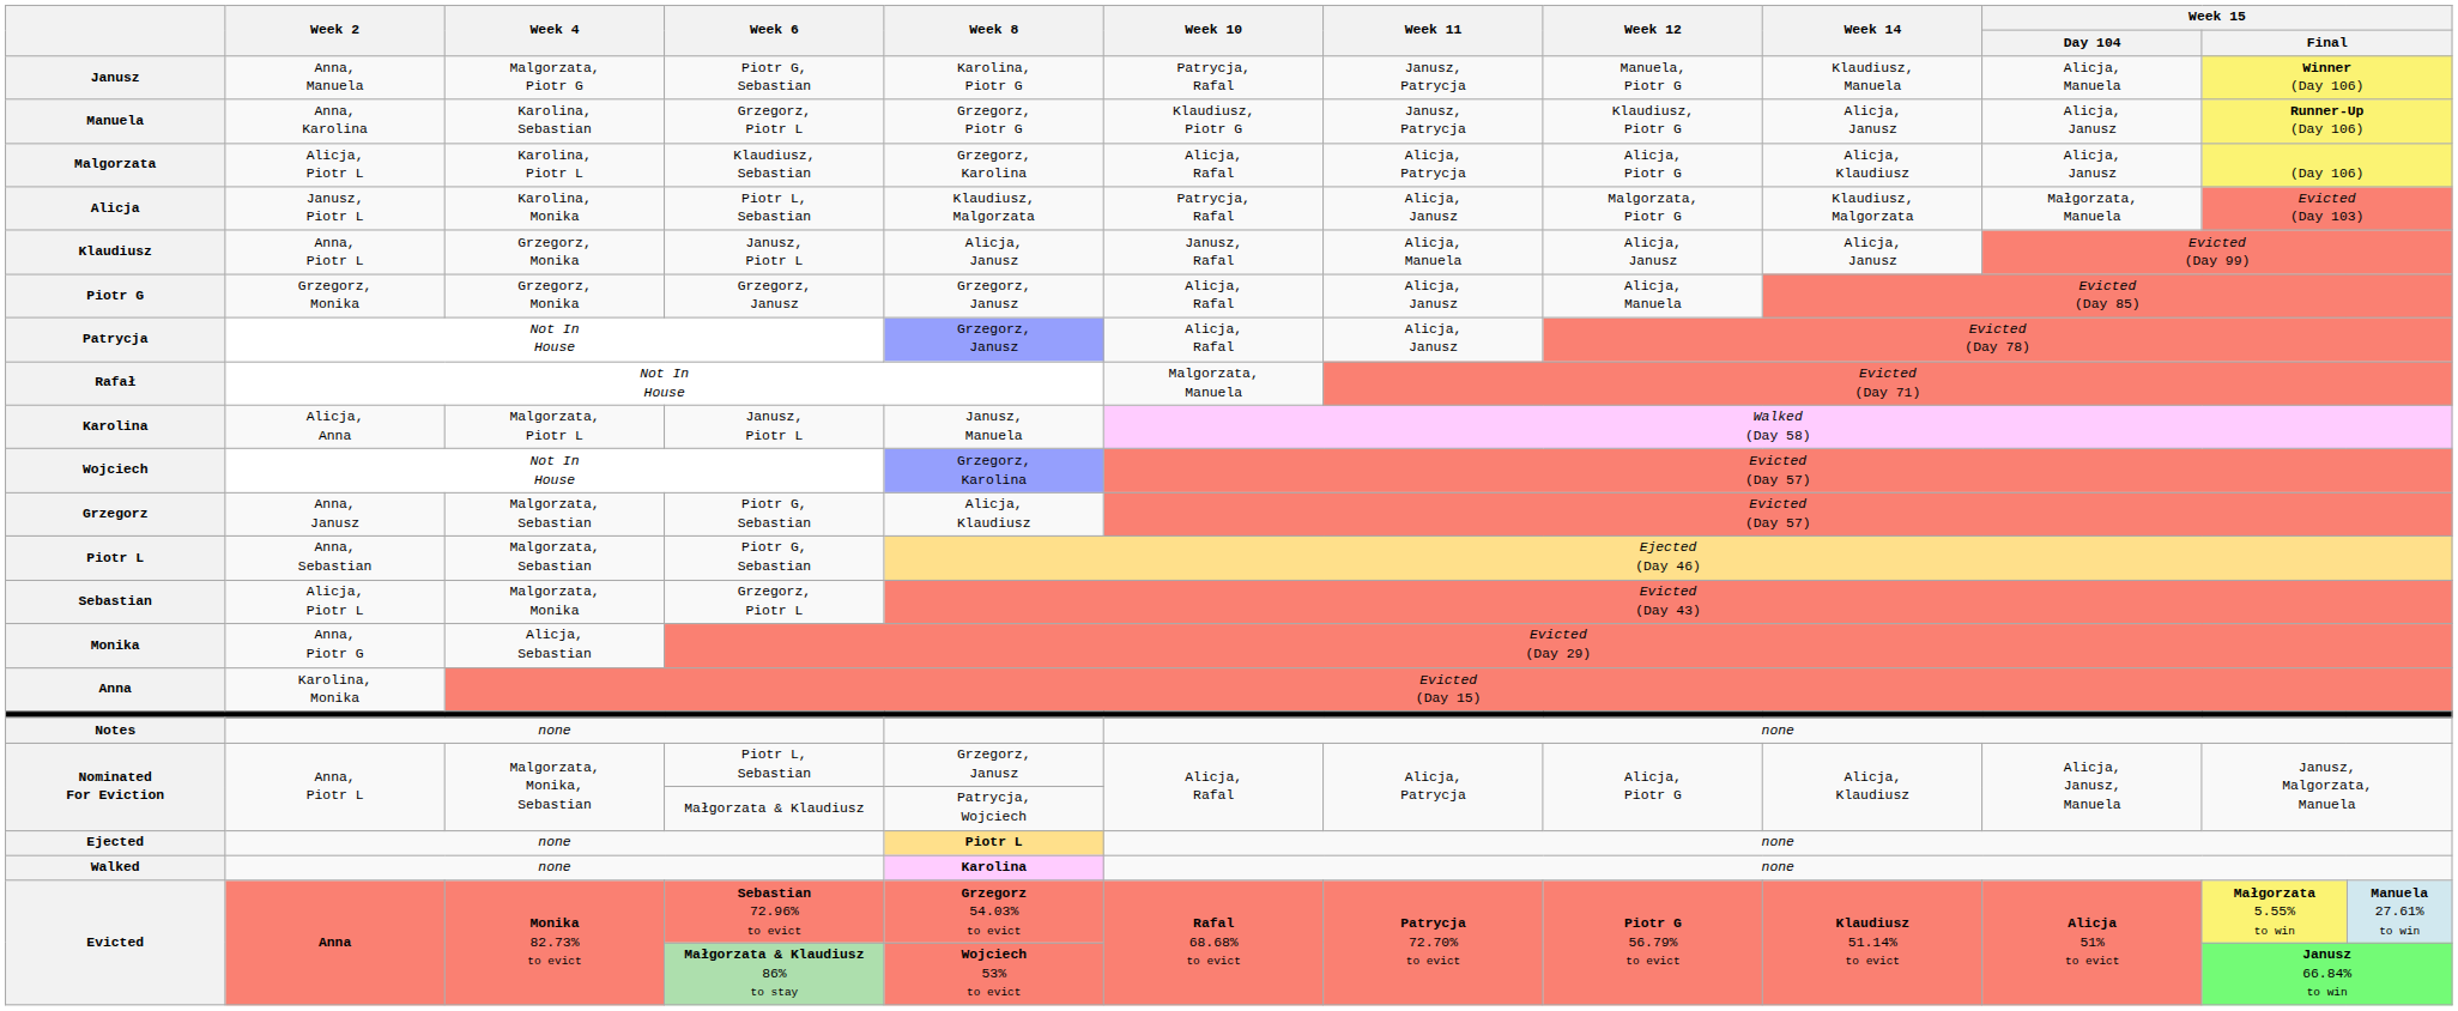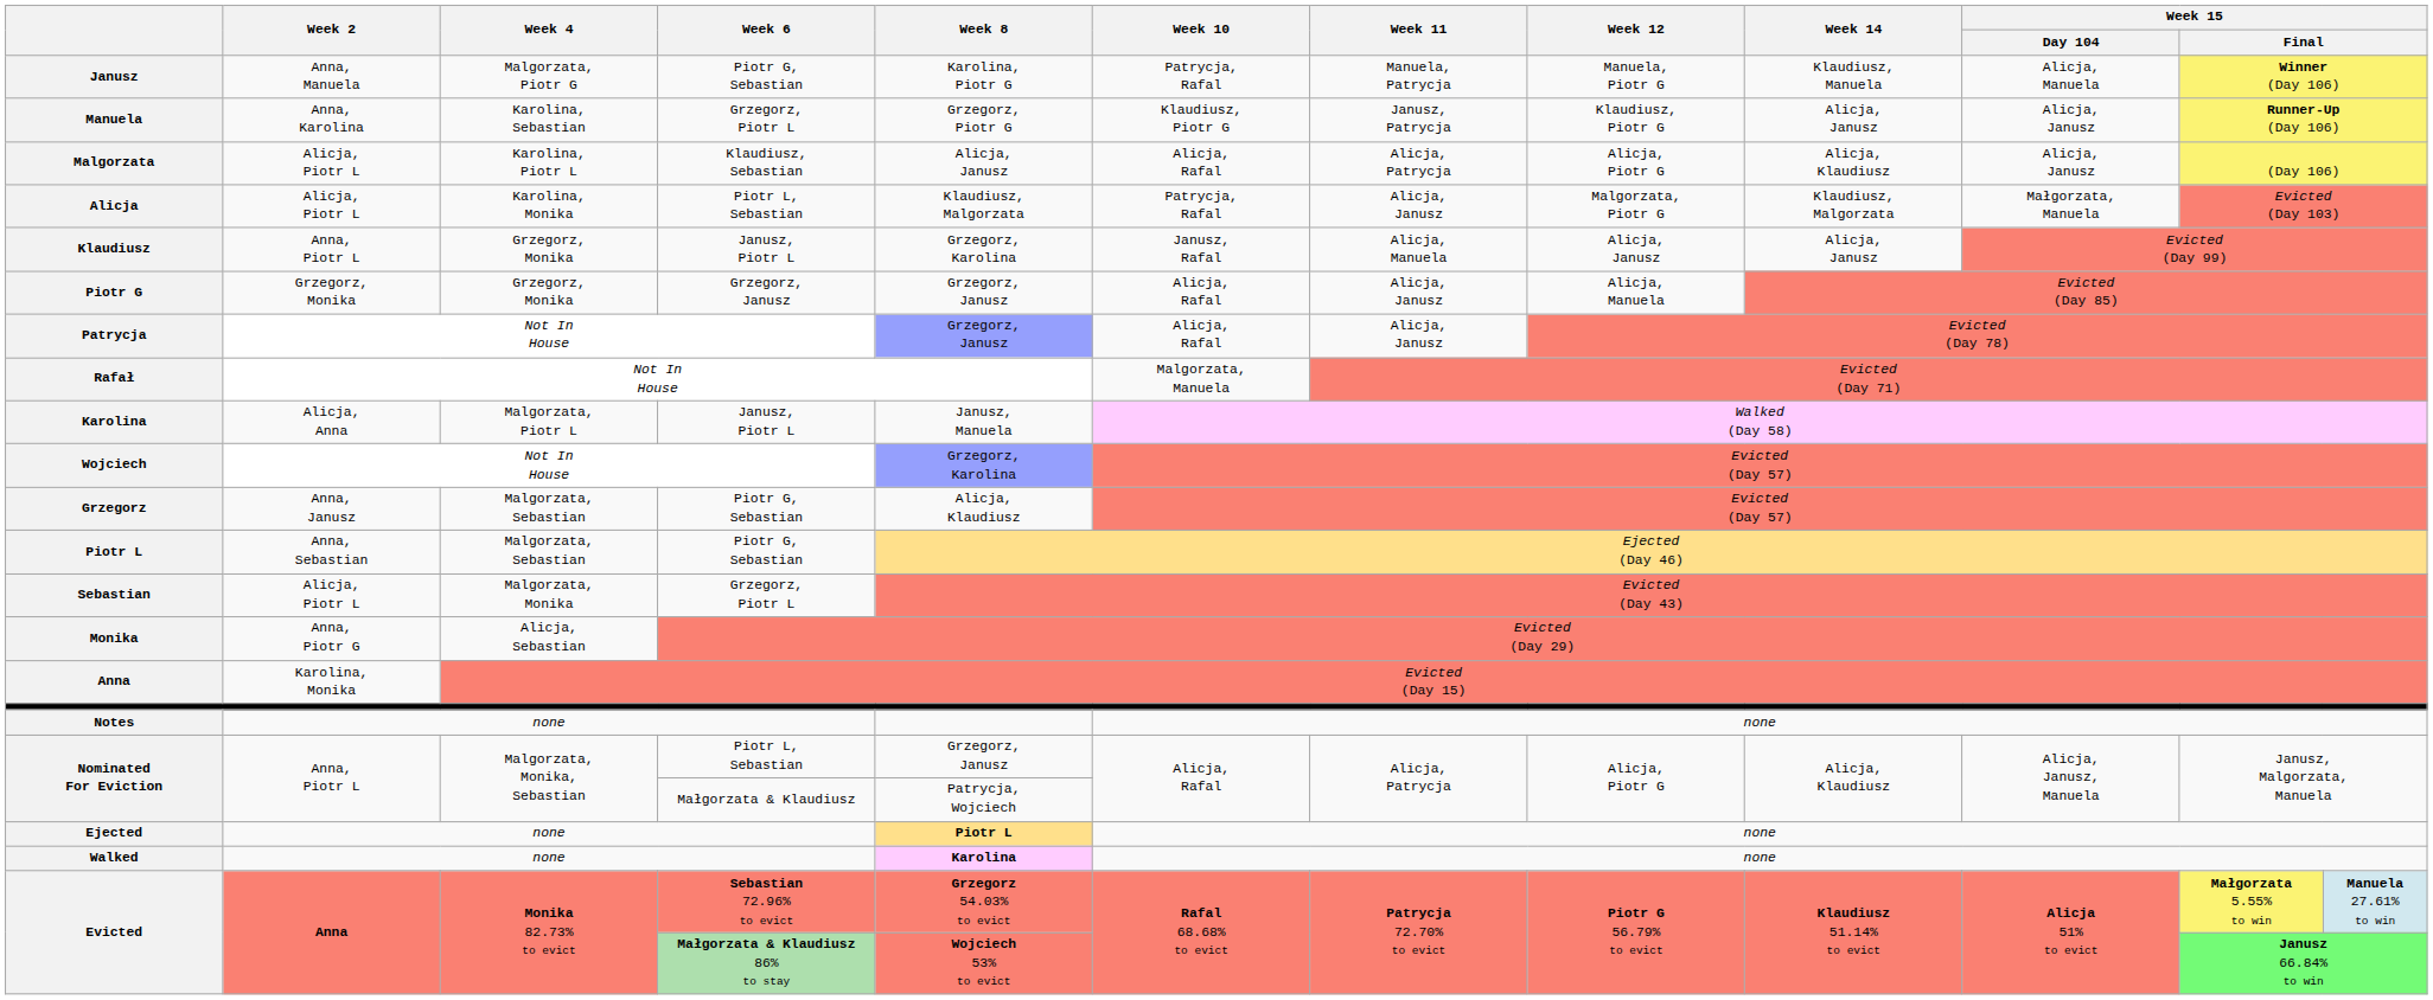 <table class="wikitable" style="text-align:center; width:100%; font-size:85%; line-height:15px;">
 <tr>
 <th rowspan=2 style="width:5%;"></th>
 <th rowspan=2 style="width:5%;">Week 2</th>
 <th rowspan=2 style="width:5%;">Week 4</th>
 <th rowspan=2 style="width:5%;">Week 6</th>
 <th rowspan=2 style="width:5%;">Week 8</th>
 <th rowspan=2 style="width:5%;">Week 10</th>
 <th rowspan=2 style="width:5%;">Week 11</th>
 <th rowspan=2 style="width:5%;">Week 12</th>
 <th rowspan=2 style="width:5%;">Week 14</th>
 <th colspan=3 style="width:10%;">Week 15</th>
 </tr>
 <tr>
 <th style="width:5%;">Day 104</th>
 <th colspan=2 style="width:5%;">Final</th>
 </tr>
 <tr>
 <th>Janusz</th>
 <td>Anna,<br>Manuela</td>
 <td>Malgorzata,<br>Piotr G</td>
 <td>Piotr G,<br>Sebastian</td>
 <td>Karolina,<br>Piotr G</td>
 <td>Patrycja,<br>Rafal</td>
-<td>Janusz,<br>Patrycja</td>
+<td>Manuela,<br>Patrycja</td>
 <td>Manuela,<br>Piotr G</td>
 <td>Klaudiusz,<br>Manuela</td>
 <td>Alicja,<br>Manuela</td>
 <td colspan=2 style="background:#FBF373;"><strong>Winner</strong><br>(Day 106)</td>
 </tr>
 <tr>
 <th>Manuela</th>
 <td>Anna,<br>Karolina</td>
 <td>Karolina,<br>Sebastian</td>
 <td>Grzegorz,<br>Piotr L</td>
 <td>Grzegorz,<br>Piotr G</td>
 <td>Klaudiusz,<br>Piotr G</td>
 <td>Janusz,<br>Patrycja</td>
 <td>Klaudiusz,<br>Piotr G</td>
 <td>Alicja,<br>Janusz</td>
 <td>Alicja,<br>Janusz</td>
 <td colspan=2 style="background:#FBF373;"><strong>Runner-Up</strong><br>(Day 106)</td>
 </tr>
 <tr>
 <th>Malgorzata</th>
 <td>Alicja,<br>Piotr L</td>
 <td>Karolina,<br>Piotr L</td>
 <td>Klaudiusz,<br>Sebastian</td>
-<td>Grzegorz,<br>Karolina</td>
+<td>Alicja,<br>Janusz</td>
 <td>Alicja,<br>Rafal</td>
 <td>Alicja,<br>Patrycja</td>
 <td>Alicja,<br>Piotr G</td>
 <td>Alicja,<br>Klaudiusz</td>
 <td>Alicja,<br>Janusz</td>
 <td colspan=2 style="background:#FBF373;"><br>(Day 106)</td>
 </tr>
 <tr>
 <th>Alicja</th>
-<td>Janusz,<br>Piotr L</td>
+<td>Alicja,<br>Piotr L</td>
 <td>Karolina,<br>Monika</td>
 <td>Piotr L,<br>Sebastian</td>
 <td>Klaudiusz,<br>Malgorzata</td>
 <td>Patrycja,<br>Rafal</td>
 <td>Alicja,<br>Janusz</td>
 <td>Malgorzata,<br>Piotr G</td>
 <td>Klaudiusz,<br>Malgorzata</td>
 <td>Małgorzata,<br>Manuela</td>
 <td style="background:#FA8072" colspan=2><em>Evicted</em><br>(Day 103)</td>
 </tr>
 <tr>
 <th>Klaudiusz</th>
 <td>Anna,<br>Piotr L</td>
 <td>Grzegorz,<br>Monika</td>
 <td>Janusz,<br>Piotr L</td>
-<td>Alicja,<br>Janusz</td>
+<td>Grzegorz,<br>Karolina</td>
 <td>Janusz,<br>Rafal</td>
 <td>Alicja,<br>Manuela</td>
 <td>Alicja,<br>Janusz</td>
 <td>Alicja,<br>Janusz</td>
 <td style="background:#FA8072" colspan=3><em>Evicted</em><br>(Day 99)</td>
 </tr>
 <tr>
 <th>Piotr G</th>
 <td>Grzegorz,<br>Monika</td>
 <td>Grzegorz,<br>Monika</td>
 <td>Grzegorz,<br>Janusz</td>
 <td>Grzegorz,<br>Janusz</td>
 <td>Alicja,<br>Rafal</td>
 <td>Alicja,<br>Janusz</td>
 <td>Alicja,<br>Manuela</td>
 <td style="background:#FA8072" colspan=4><em>Evicted</em><br>(Day 85)</td>
 </tr>
 <tr>
 <th>Patrycja</th>
 <td colspan=3 style="background:white"><em>Not In<br>House</em></td>
 <td style="background:#959FFD">Grzegorz,<br>Janusz</td>
 <td>Alicja,<br>Rafal</td>
 <td>Alicja,<br>Janusz</td>
 <td style="background:#FA8072" colspan=5><em>Evicted</em><br>(Day 78)</td>
 </tr>
 <tr>
 <th>Rafał</th>
 <td colspan=4 style="background:white"><em>Not In<br>House</em></td>
 <td>Malgorzata,<br>Manuela</td>
 <td style="background:#FA8072" colspan=6><em>Evicted</em><br>(Day 71)</td>
 </tr>
 <tr>
 <th>Karolina</th>
 <td>Alicja,<br>Anna</td>
 <td>Malgorzata,<br>Piotr L</td>
 <td>Janusz,<br>Piotr L</td>
 <td>Janusz,<br>Manuela</td>
 <td style="background:#FFCCFF" colspan=7><em>Walked</em><br>(Day 58)</td>
 </tr>
 <tr>
 <th>Wojciech</th>
 <td colspan=3 style="background:white"><em>Not In<br>House</em></td>
 <td style="background:#959FFD">Grzegorz,<br>Karolina</td>
 <td style="background:#FA8072" colspan=7><em>Evicted</em><br>(Day 57)</td>
 </tr>
 <tr>
 <th>Grzegorz</th>
 <td>Anna,<br>Janusz</td>
 <td>Malgorzata,<br>Sebastian</td>
 <td>Piotr G,<br>Sebastian</td>
 <td>Alicja,<br>Klaudiusz</td>
 <td style="background:#FA8072" colspan=7><em>Evicted</em><br>(Day 57)</td>
 </tr>
 <tr>
 <th>Piotr L</th>
 <td>Anna,<br>Sebastian</td>
 <td>Malgorzata,<br>Sebastian</td>
 <td>Piotr G,<br>Sebastian</td>
 <td style="background:#FFE08B" colspan=8><em>Ejected</em><br>(Day 46)</td>
 </tr>
 <tr>
 <th>Sebastian</th>
 <td>Alicja,<br>Piotr L</td>
 <td>Malgorzata,<br>Monika</td>
 <td>Grzegorz,<br>Piotr L</td>
 <td style="background:#FA8072" colspan=8><em>Evicted</em><br>(Day 43)</td>
 </tr>
 <tr>
 <th>Monika</th>
 <td>Anna,<br>Piotr G</td>
 <td>Alicja,<br>Sebastian</td>
 <td style="background:#FA8072" colspan=9><em>Evicted</em><br>(Day 29)</td>
 </tr>
 <tr>
 <th>Anna</th>
 <td>Karolina,<br>Monika</td>
 <td style="background:#FA8072" colspan=10><em>Evicted</em><br>(Day 15)</td>
 </tr>
 <tr>
 <td style="background:#000" colspan=12></td>
 </tr>
 <tr>
 <th>Notes</th>
 <td colspan="3"><em>none</em></td>
 <td></td>
 <td colspan="7"><em>none</em></td>
 </tr>
 <tr>
 <th rowspan=2>Nominated<br>For Eviction</th>
 <td rowspan=2>Anna,<br>Piotr L</td>
 <td rowspan=2>Malgorzata,<br>Monika,<br>Sebastian</td>
 <td>Piotr L,<br>Sebastian</td>
 <td>Grzegorz,<br>Janusz</td>
 <td rowspan=2>Alicja,<br>Rafal</td>
 <td rowspan=2>Alicja,<br>Patrycja</td>
 <td rowspan=2>Alicja,<br>Piotr G</td>
 <td rowspan=2>Alicja,<br>Klaudiusz</td>
 <td rowspan=2>Alicja,<br>Janusz,<br>Manuela</td>
 <td rowspan=2 colspan=2>Janusz,<br>Malgorzata,<br>Manuela</td>
 </tr>
 <tr>
 <td>Małgorzata & Klaudiusz</td>
 <td>Patrycja,<br>Wojciech</td>
 </tr>
 <tr>
 <th>Ejected</th>
 <td colspan=3><em>none</em></td>
 <td style="background:#FFE08B"><strong>Piotr L</strong></td>
 <td colspan=7><em>none</em></td>
 </tr>
 <tr>
 <th>Walked</th>
 <td colspan=3><em>none</em></td>
 <td style="background:#FFCCFF"><strong>Karolina</strong></td>
 <td colspan=7><em>none</em></td>
 </tr>
 <tr>
 <th rowspan=2>Evicted</th>
 <td style="background:#FA8072" rowspan=2><strong>Anna</strong></td>
 <td style="background:#FA8072" rowspan=2><strong>Monika</strong><br>82.73%<br><small>to evict</small></td>
 <td style="background:#FA8072"><strong>Sebastian</strong><br>72.96%<br><small>to evict</small></td>
 <td style="background:#FA8072"><strong>Grzegorz</strong><br>54.03%<br><small>to evict</small></td>
 <td style="background:#FA8072" rowspan=2><strong>Rafal</strong><br>68.68%<br><small>to evict</small></td>
 <td style="background:#FA8072" rowspan=2><strong>Patrycja</strong><br>72.70%<br><small>to evict</small></td>
 <td style="background:#FA8072" rowspan=2><strong>Piotr G</strong><br>56.79%<br><small>to evict</small></td>
 <td style="background:#FA8072" rowspan=2><strong>Klaudiusz</strong><br>51.14%<br><small>to evict</small></td>
 <td style="background:#FA8072" rowspan=2><strong>Alicja</strong><br>51%<br><small>to evict</small></td>
 <td style="background:#FBF373"><strong>Małgorzata</strong><br>5.55%<br><small>to win</small></td>
 <td style="background:#D1E8EF"><strong>Manuela</strong><br>27.61%<br><small>to win</small></td>
 </tr>
 <tr>
 <td style="background:#ADDFAD"><strong>Małgorzata & Klaudiusz</strong><br>86%<br><small>to stay</small></td>
 <td style="background:#FA8072"><strong>Wojciech</strong><br>53%<br><small>to evict</small></td>
 <td style="background:#73FB76" colspan="2"><strong>Janusz</strong><br>66.84%<br><small>to win</small></td>
 </tr>
 </table>
